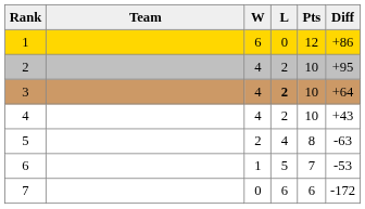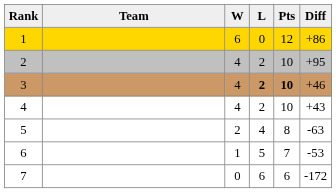 <table style=border-collapse:collapse border=1 cellspacing=0 cellpadding=5>
 <tr align=center bgcolor=#efefef>
 <th width=20>Rank</th>
 <th width=220>Team</th>
 <th width=20>W</th>
 <th width=20>L</th>
 <th width=20>Pts</th>
 <th width=20>Diff</th>
 </tr>
 <tr align=center bgcolor=gold>
 <td>1</td>
 <td align=left></td>
 <td>6</td>
 <td>0</td>
 <td>12</td>
 <td>+86</td>
 </tr>
 <tr align=center bgcolor=silver>
 <td>2</td>
 <td align=left></td>
 <td>4</td>
 <td>2</td>
 <td>10</td>
 <td>+95</td>
 </tr>
 <tr align=center bgcolor=cc9966>
 <td>3</td>
 <td align=left></td>
 <td>4</td>
 <td><strong>2</strong></td>
-<td>10</td>
-<td>+64</td>
+<td><strong>10</strong></td>
+<td>+46</td>
 </tr>
 <tr align=center>
 <td>4</td>
 <td align=left></td>
 <td>4</td>
 <td>2</td>
 <td>10</td>
 <td>+43</td>
 </tr>
 <tr align=center>
 <td>5</td>
 <td align=left></td>
 <td>2</td>
 <td>4</td>
 <td>8</td>
 <td>-63</td>
 </tr>
 <tr align=center>
 <td>6</td>
 <td align=left></td>
 <td>1</td>
 <td>5</td>
 <td>7</td>
 <td>-53</td>
 </tr>
 <tr align=center>
 <td>7</td>
 <td align=left></td>
 <td>0</td>
 <td>6</td>
 <td>6</td>
 <td>-172</td>
 </tr>
 </table>
